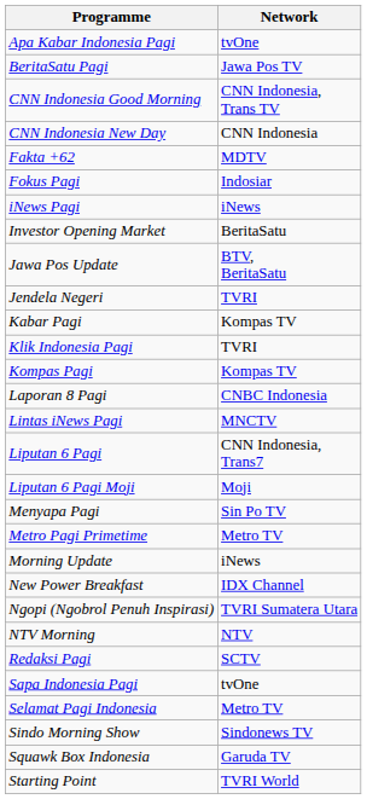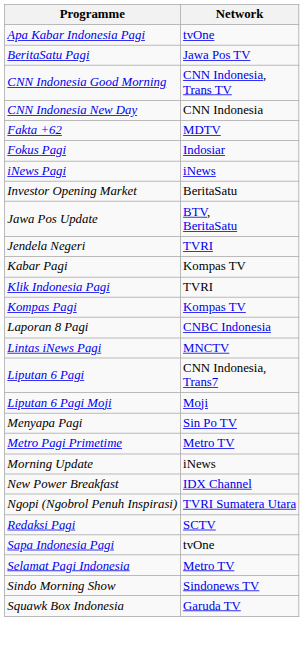 <table class="wikitable">
 <tr>
 <th>Programme</th>
 <th>Network</th>
 </tr>
 <tr>
 <td><em><a href='#'>Apa Kabar Indonesia Pagi</a></em></td>
 <td><a href='#'>tvOne</a></td>
 </tr>
 <tr>
 <td><em><a href='#'>BeritaSatu Pagi</a></em></td>
 <td><a href='#'>Jawa Pos TV</a></td>
 </tr>
 <tr>
 <td><em><a href='#'>CNN Indonesia Good Morning</a></em></td>
 <td><a href='#'>CNN Indonesia</a>, <br> <a href='#'>Trans TV</a></td>
 </tr>
 <tr>
 <td><em><a href='#'>CNN Indonesia New Day</a></em></td>
 <td>CNN Indonesia</td>
 </tr>
 <tr>
 <td><em><a href='#'>Fakta +62</a></em></td>
 <td><a href='#'>MDTV</a></td>
 </tr>
 <tr>
 <td><em><a href='#'>Fokus Pagi</a></em></td>
 <td><a href='#'>Indosiar</a></td>
 </tr>
 <tr>
 <td><em><a href='#'>iNews Pagi</a></em></td>
 <td><a href='#'>iNews</a></td>
 </tr>
 <tr>
 <td><em>Investor Opening Market</em></td>
 <td>BeritaSatu</td>
 </tr>
 <tr>
 <td><em>Jawa Pos Update</em></td>
 <td><a href='#'>BTV</a>, <br><a href='#'>BeritaSatu</a></td>
 </tr>
 <tr>
 <td><em>Jendela Negeri</em></td>
 <td><a href='#'>TVRI</a></td>
 </tr>
 <tr>
 <td><em>Kabar Pagi</em></td>
 <td>Kompas TV</td>
 </tr>
 <tr>
 <td><em><a href='#'>Klik Indonesia Pagi</a></em></td>
 <td>TVRI</td>
 </tr>
 <tr>
 <td><em><a href='#'>Kompas Pagi</a></em></td>
 <td><a href='#'>Kompas TV</a></td>
 </tr>
 <tr>
 <td><em>Laporan 8 Pagi</em></td>
 <td><a href='#'>CNBC Indonesia</a></td>
 </tr>
 <tr>
 <td><em><a href='#'>Lintas iNews Pagi</a></em></td>
 <td><a href='#'>MNCTV</a></td>
 </tr>
 <tr>
 <td><em><a href='#'>Liputan 6 Pagi</a></em></td>
 <td>CNN Indonesia,<br> <a href='#'>Trans7</a></td>
 </tr>
 <tr>
 <td><em><a href='#'>Liputan 6 Pagi Moji</a></em></td>
 <td><a href='#'>Moji</a></td>
 </tr>
 <tr>
 <td><em>Menyapa Pagi</em></td>
 <td><a href='#'>Sin Po TV</a></td>
 </tr>
 <tr>
 <td><em><a href='#'>Metro Pagi Primetime</a></em></td>
 <td><a href='#'>Metro TV</a></td>
 </tr>
 <tr>
 <td><em>Morning Update</em></td>
 <td>iNews</td>
 </tr>
 <tr>
 <td><em>New Power Breakfast</em></td>
 <td><a href='#'>IDX Channel</a></td>
 </tr>
 <tr>
 <td><em>Ngopi (Ngobrol Penuh Inspirasi)</em></td>
 <td><a href='#'>TVRI Sumatera Utara</a></td>
 </tr>
 <tr>
-<td><em>NTV Morning</em></td>
-<td><a href='#'>NTV</a></td>
-</tr>
-<tr>
 <td><em><a href='#'>Redaksi Pagi</a></em></td>
 <td><a href='#'>SCTV</a></td>
 </tr>
 <tr>
 <td><em><a href='#'>Sapa Indonesia Pagi</a></em></td>
 <td>tvOne</td>
 </tr>
 <tr>
 <td><em><a href='#'>Selamat Pagi Indonesia</a></em></td>
 <td><a href='#'>Metro TV</a></td>
 </tr>
 <tr>
 <td><em>Sindo Morning Show</em></td>
 <td><a href='#'>Sindonews TV</a></td>
 </tr>
 <tr>
 <td><em>Squawk Box Indonesia</em></td>
 <td><a href='#'>Garuda TV</a></td>
 </tr>
-<tr>
-<td><em>Starting Point</em></td>
-<td><a href='#'>TVRI World</a></td>
-</tr>
 </table>
